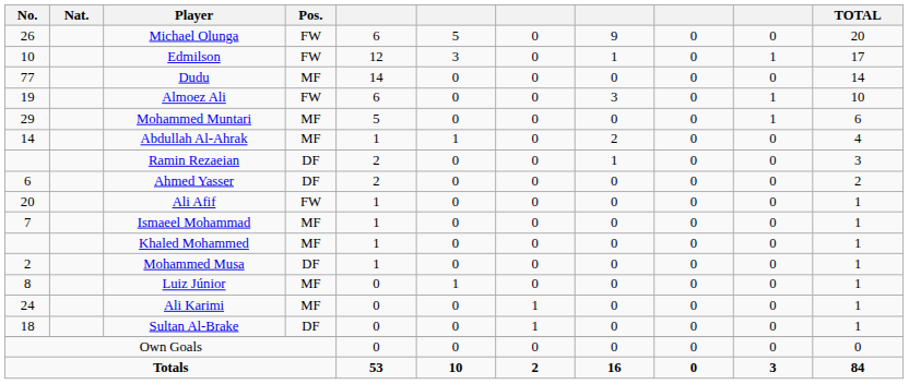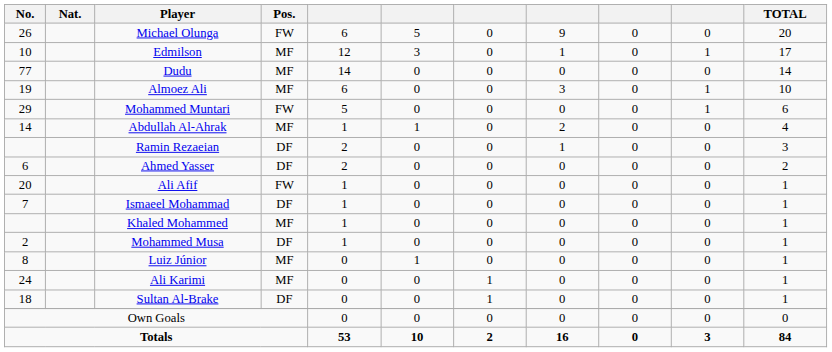 <table class="wikitable sortable alternance"  style="font-size:85%; text-align:center; line-height:14px; width:70%;">
 <tr>
 <th width=10>No.</th>
 <th width=10>Nat.</th>
 <th width=100>Player</th>
 <th width=10>Pos.</th>
 <th width=40></th>
 <th width=40></th>
 <th width=40></th>
 <th width=40></th>
 <th width=40></th>
 <th width=40></th>
 <th width=40>TOTAL</th>
 </tr>
 <tr>
 <td>26</td>
 <td></td>
 <td><a href='#'>Michael Olunga</a></td>
 <td>FW</td>
 <td>6</td>
 <td>5</td>
 <td>0</td>
 <td>9</td>
 <td>0</td>
 <td>0</td>
 <td>20</td>
 </tr>
 <tr>
 <td>10</td>
 <td></td>
 <td><a href='#'>Edmilson</a></td>
-<td>FW</td>
+<td>MF</td>
 <td>12</td>
 <td>3</td>
 <td>0</td>
 <td>1</td>
 <td>0</td>
 <td>1</td>
 <td>17</td>
 </tr>
 <tr>
 <td>77</td>
 <td></td>
 <td><a href='#'>Dudu</a></td>
 <td>MF</td>
 <td>14</td>
 <td>0</td>
 <td>0</td>
 <td>0</td>
 <td>0</td>
 <td>0</td>
 <td>14</td>
 </tr>
 <tr>
 <td>19</td>
 <td></td>
 <td><a href='#'>Almoez Ali</a></td>
-<td>FW</td>
+<td>MF</td>
 <td>6</td>
 <td>0</td>
 <td>0</td>
 <td>3</td>
 <td>0</td>
 <td>1</td>
 <td>10</td>
 </tr>
 <tr>
 <td>29</td>
 <td></td>
 <td><a href='#'>Mohammed Muntari</a></td>
-<td>MF</td>
+<td>FW</td>
 <td>5</td>
 <td>0</td>
 <td>0</td>
 <td>0</td>
 <td>0</td>
 <td>1</td>
 <td>6</td>
 </tr>
 <tr>
 <td>14</td>
 <td></td>
 <td><a href='#'>Abdullah Al-Ahrak</a></td>
 <td>MF</td>
 <td>1</td>
 <td>1</td>
 <td>0</td>
 <td>2</td>
 <td>0</td>
 <td>0</td>
 <td>4</td>
 </tr>
 <tr>
 <td></td>
 <td></td>
 <td><a href='#'>Ramin Rezaeian</a></td>
 <td>DF</td>
 <td>2</td>
 <td>0</td>
 <td>0</td>
 <td>1</td>
 <td>0</td>
 <td>0</td>
 <td>3</td>
 </tr>
 <tr>
 <td>6</td>
 <td></td>
 <td><a href='#'>Ahmed Yasser</a></td>
 <td>DF</td>
 <td>2</td>
 <td>0</td>
 <td>0</td>
 <td>0</td>
 <td>0</td>
 <td>0</td>
 <td>2</td>
 </tr>
 <tr>
 <td>20</td>
 <td></td>
 <td><a href='#'>Ali Afif</a></td>
 <td>FW</td>
 <td>1</td>
 <td>0</td>
 <td>0</td>
 <td>0</td>
 <td>0</td>
 <td>0</td>
 <td>1</td>
 </tr>
 <tr>
 <td>7</td>
 <td></td>
 <td><a href='#'>Ismaeel Mohammad</a></td>
-<td>MF</td>
+<td>DF</td>
 <td>1</td>
 <td>0</td>
 <td>0</td>
 <td>0</td>
 <td>0</td>
 <td>0</td>
 <td>1</td>
 </tr>
 <tr>
 <td></td>
 <td></td>
 <td><a href='#'>Khaled Mohammed</a></td>
 <td>MF</td>
 <td>1</td>
 <td>0</td>
 <td>0</td>
 <td>0</td>
 <td>0</td>
 <td>0</td>
 <td>1</td>
 </tr>
 <tr>
 <td>2</td>
 <td></td>
 <td><a href='#'>Mohammed Musa</a></td>
 <td>DF</td>
 <td>1</td>
 <td>0</td>
 <td>0</td>
 <td>0</td>
 <td>0</td>
 <td>0</td>
 <td>1</td>
 </tr>
 <tr>
 <td>8</td>
 <td></td>
 <td><a href='#'>Luiz Júnior</a></td>
 <td>MF</td>
 <td>0</td>
 <td>1</td>
 <td>0</td>
 <td>0</td>
 <td>0</td>
 <td>0</td>
 <td>1</td>
 </tr>
 <tr>
 <td>24</td>
 <td></td>
 <td><a href='#'>Ali Karimi</a></td>
 <td>MF</td>
 <td>0</td>
 <td>0</td>
 <td>1</td>
 <td>0</td>
 <td>0</td>
 <td>0</td>
 <td>1</td>
 </tr>
 <tr>
 <td>18</td>
 <td></td>
 <td><a href='#'>Sultan Al-Brake</a></td>
 <td>DF</td>
 <td>0</td>
 <td>0</td>
 <td>1</td>
 <td>0</td>
 <td>0</td>
 <td>0</td>
 <td>1</td>
 </tr>
 <tr>
 </tr>
 <tr class="sortbottom">
 <td colspan="4">Own Goals</td>
 <td>0</td>
 <td>0</td>
 <td>0</td>
 <td>0</td>
 <td>0</td>
 <td>0</td>
 <td>0</td>
 </tr>
 <tr class="sortbottom">
 <td colspan="4"><strong>Totals</strong></td>
 <td><strong>53</strong></td>
 <td><strong>10</strong></td>
 <td><strong>2</strong></td>
 <td><strong>16</strong></td>
 <td><strong>0</strong></td>
 <td><strong>3</strong></td>
 <td><strong>84</strong></td>
 </tr>
 </table>
